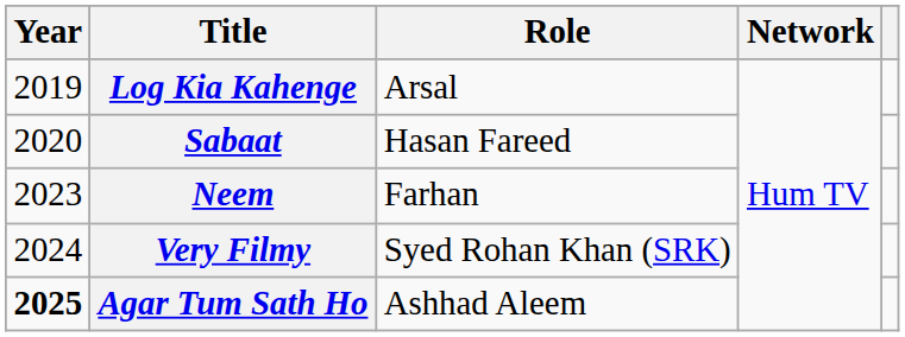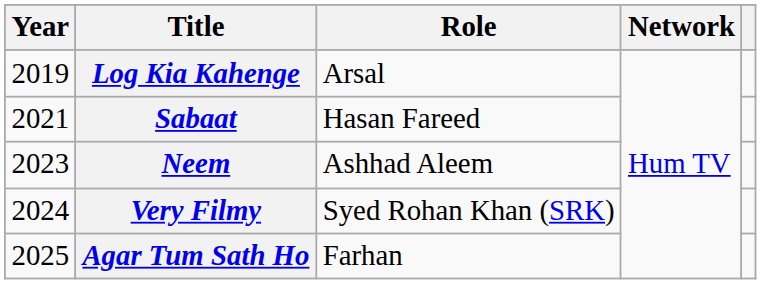 <table class="wikitable plainrowheaders">
 <tr>
 <th>Year</th>
 <th>Title</th>
 <th>Role</th>
 <th>Network</th>
 <th></th>
 </tr>
 <tr>
 <td>2019</td>
 <th scope=row><em><a href='#'>Log Kia Kahenge</a></em></th>
 <td>Arsal</td>
 <td rowspan="5"><a href='#'>Hum TV</a></td>
 <td></td>
 </tr>
 <tr>
-<td>2020</td>
+<td>2021</td>
 <th scope=row><em><a href='#'>Sabaat</a></em></th>
 <td>Hasan Fareed</td>
 <td></td>
 </tr>
 <tr>
 <td>2023</td>
 <th scope=row><em><a href='#'>Neem</a></em></th>
-<td>Farhan</td>
+<td>Ashhad Aleem</td>
 <td></td>
 </tr>
 <tr>
 <td>2024</td>
 <th scope=row><em><a href='#'>Very Filmy</a></em></th>
 <td>Syed Rohan Khan (<a href='#'>SRK</a>)</td>
 <td></td>
 </tr>
 <tr>
-<td><strong>2025</strong></td>
+<td>2025</td>
 <th scope=row><em><a href='#'>Agar Tum Sath Ho</a></em></th>
-<td>Ashhad Aleem</td>
+<td>Farhan</td>
 <td></td>
 </tr>
 </table>
